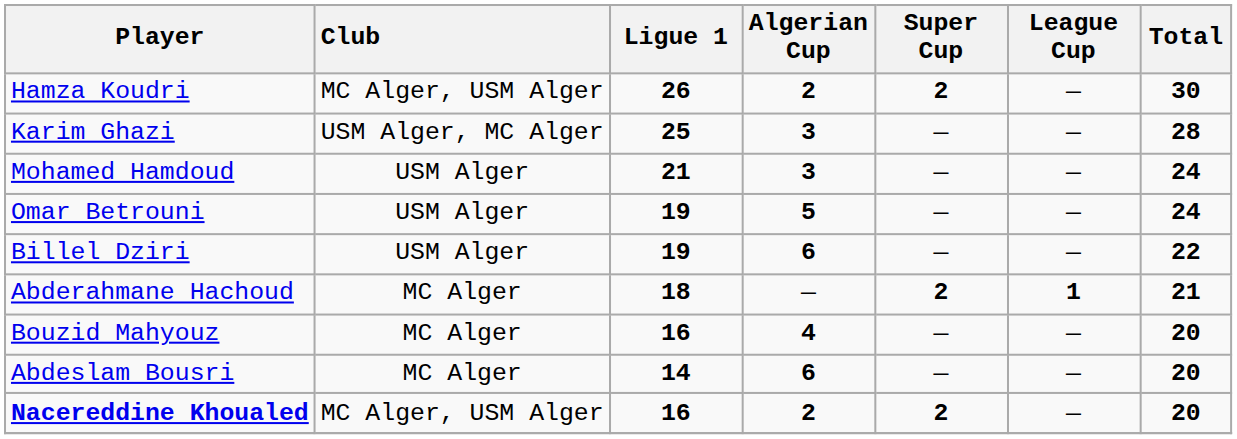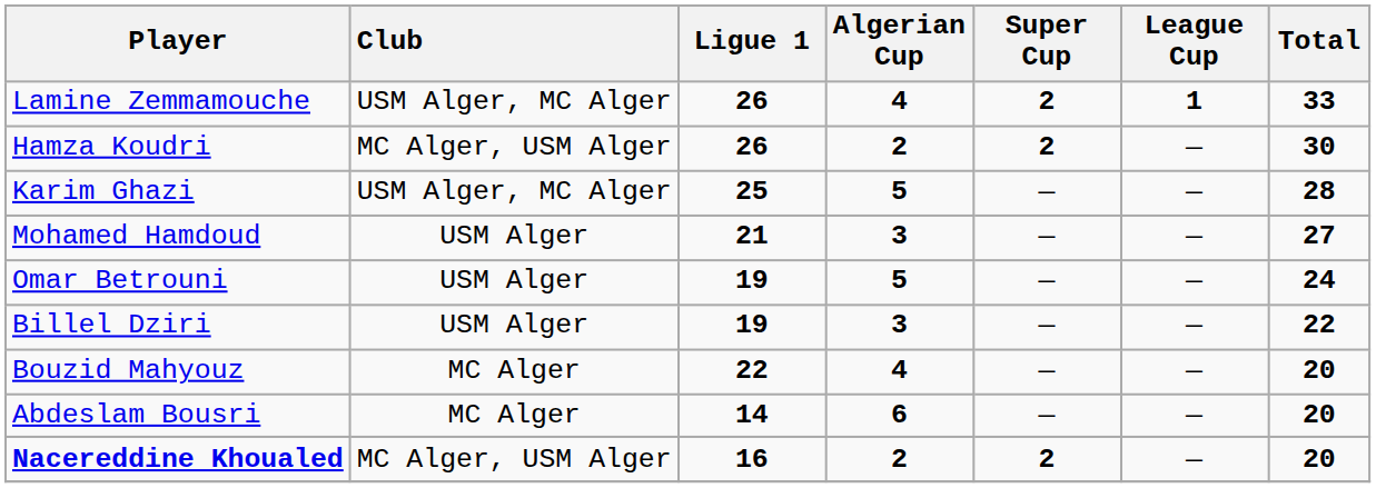 <table class="wikitable plainrowheaders sortable" style="text-align:center;font-size:95%">
 <tr>
 <th>Player</th>
 <th style="text-align:left;" style="width:130px;">Club</th>
 <th width=60>Ligue 1</th>
 <th width=60>Algerian Cup</th>
 <th width=60>Super Cup</th>
 <th width=60>League Cup</th>
 <th width=40>Total</th>
+</tr>
+<tr>
+<td style="text-align:left;"> <a href='#'>Lamine Zemmamouche</a></td>
+<td>USM Alger, MC Alger</td>
+<td><strong>26</strong></td>
+<td><strong>4</strong></td>
+<td><strong>2</strong></td>
+<td><strong>1</strong></td>
+<td><strong>33</strong></td>
 </tr>
 <tr>
 <td style="text-align:left;"> <a href='#'>Hamza Koudri</a></td>
 <td>MC Alger, USM Alger</td>
 <td><strong>26</strong></td>
 <td><strong>2</strong></td>
 <td><strong>2</strong></td>
 <td>—</td>
 <td><strong>30</strong></td>
 </tr>
 <tr>
 <td style="text-align:left;"> <a href='#'>Karim Ghazi</a></td>
 <td>USM Alger, MC Alger</td>
 <td><strong>25</strong></td>
-<td><strong>3</strong></td>
+<td><strong>5</strong></td>
 <td>—</td>
 <td>—</td>
 <td><strong>28</strong></td>
 </tr>
 <tr>
 <td style="text-align:left;"> <a href='#'>Mohamed Hamdoud</a></td>
 <td>USM Alger</td>
 <td><strong>21</strong></td>
 <td><strong>3</strong></td>
 <td>—</td>
 <td>—</td>
-<td><strong>24</strong></td>
+<td><strong>27</strong></td>
 </tr>
 <tr>
 <td style="text-align:left;"> <a href='#'>Omar Betrouni</a></td>
 <td>USM Alger</td>
 <td><strong>19</strong></td>
 <td><strong>5</strong></td>
 <td>—</td>
 <td>—</td>
 <td><strong>24</strong></td>
 </tr>
 <tr>
 <td style="text-align:left;"> <a href='#'>Billel Dziri</a></td>
 <td>USM Alger</td>
 <td><strong>19</strong></td>
-<td><strong>6</strong></td>
+<td><strong>3</strong></td>
 <td>—</td>
 <td>—</td>
 <td><strong>22</strong></td>
 </tr>
 <tr>
-<td style="text-align:left;"> <a href='#'>Abderahmane Hachoud</a></td>
-<td>MC Alger</td>
-<td><strong>18</strong></td>
-<td>—</td>
-<td><strong>2</strong></td>
-<td><strong>1</strong></td>
-<td><strong>21</strong></td>
-</tr>
-<tr>
 <td style="text-align:left;"> <a href='#'>Bouzid Mahyouz</a></td>
 <td>MC Alger</td>
-<td><strong>16</strong></td>
+<td><strong>22</strong></td>
 <td><strong>4</strong></td>
 <td>—</td>
 <td>—</td>
 <td><strong>20</strong></td>
 </tr>
 <tr>
 <td style="text-align:left;"> <a href='#'>Abdeslam Bousri</a></td>
 <td>MC Alger</td>
 <td><strong>14</strong></td>
 <td><strong>6</strong></td>
 <td>—</td>
 <td>—</td>
 <td><strong>20</strong></td>
 </tr>
 <tr>
 <td style="text-align:left;"> <strong><a href='#'>Nacereddine Khoualed</a></strong></td>
 <td>MC Alger, USM Alger</td>
 <td><strong>16</strong></td>
 <td><strong>2</strong></td>
 <td><strong>2</strong></td>
 <td>—</td>
 <td><strong>20</strong></td>
 </tr>
 <tr>
 </tr>
 </table>
